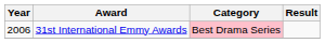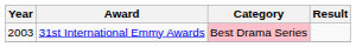 <table class="wikitable">
 <tr>
 <th>Year</th>
 <th>Award</th>
 <th>Category</th>
 <th>Result</th>
 </tr>
 <tr>
-<td>2006</td>
+<td>2003</td>
 <td><a href='#'>31st International Emmy Awards</a></td>
 <td style="background: pink;">Best Drama Series</td>
 <td></td>
 </tr>
 <tr>
 </tr>
 </table>
